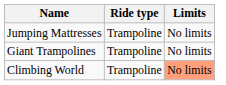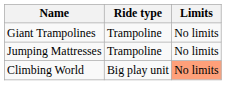 <table class="wikitable">
 <tr>
 <th>Name</th>
 <th>Ride type</th>
 <th>Limits</th>
 </tr>
 <tr>
+<td>Giant Trampolines</td>
+<td>Trampoline</td>
+<td>No limits</td>
+</tr>
+<tr>
 <td>Jumping Mattresses</td>
 <td>Trampoline</td>
 <td>No limits</td>
 </tr>
 <tr>
-<td>Giant Trampolines</td>
-<td>Trampoline</td>
-<td>No limits</td>
-</tr>
-<tr>
 <td>Climbing World</td>
-<td>Trampoline</td>
+<td>Big play unit</td>
 <td style="background: lightsalmon;">No limits</td>
 </tr>
 </table>
